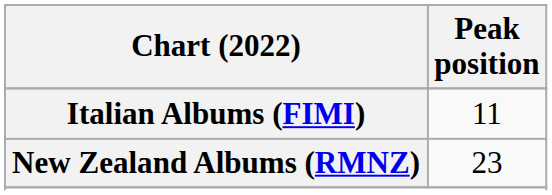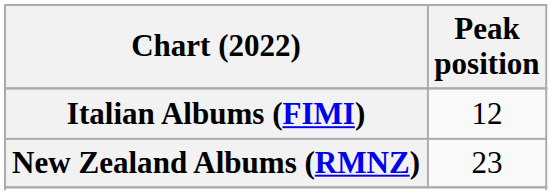 <table class="wikitable sortable plainrowheaders" style="text-align:center">
 <tr>
 <th scope="col">Chart (2022)</th>
 <th scope="col">Peak<br>position</th>
 </tr>
 <tr>
 </tr>
 <tr>
 </tr>
 <tr>
 </tr>
 <tr>
 </tr>
 <tr>
 </tr>
 <tr>
 </tr>
 <tr>
 </tr>
 <tr>
 </tr>
 <tr>
 </tr>
 <tr>
 <th scope="row">Italian Albums (<a href='#'>FIMI</a>)</th>
-<td>11</td>
+<td>12</td>
 </tr>
 <tr>
 <th scope="row">New Zealand Albums (<a href='#'>RMNZ</a>)</th>
 <td>23</td>
 </tr>
 <tr>
 </tr>
 <tr>
 </tr>
 <tr>
 </tr>
 <tr>
 </tr>
 <tr>
 </tr>
 <tr>
 </tr>
 </table>
